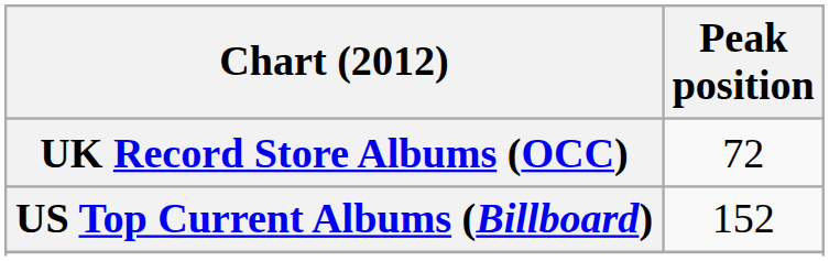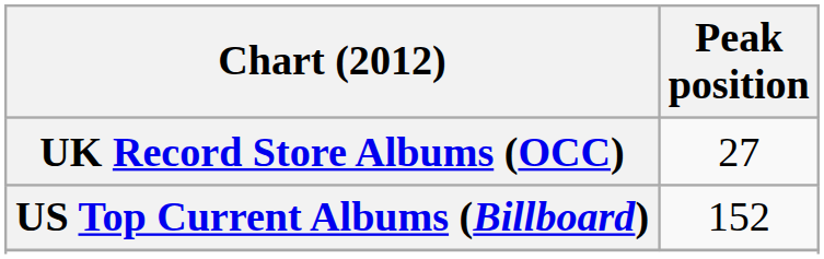 <table class="wikitable sortable plainrowheaders" style="text-align:center">
 <tr>
 <th scope="col">Chart (2012)</th>
 <th scope="col">Peak<br>position</th>
 </tr>
 <tr>
 <th scope="row">UK <a href='#'>Record Store Albums</a> (<a href='#'>OCC</a>)</th>
-<td>72</td>
+<td>27</td>
 </tr>
 <tr>
 <th scope="row">US <a href='#'>Top Current Albums</a> (<em><a href='#'>Billboard</a></em>)</th>
 <td>152</td>
 </tr>
 <tr>
 </tr>
 <tr>
 </tr>
 </table>
